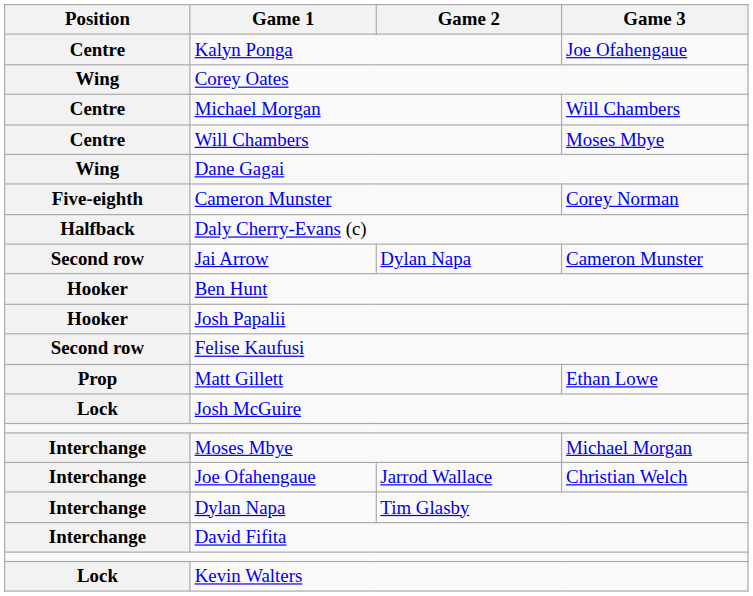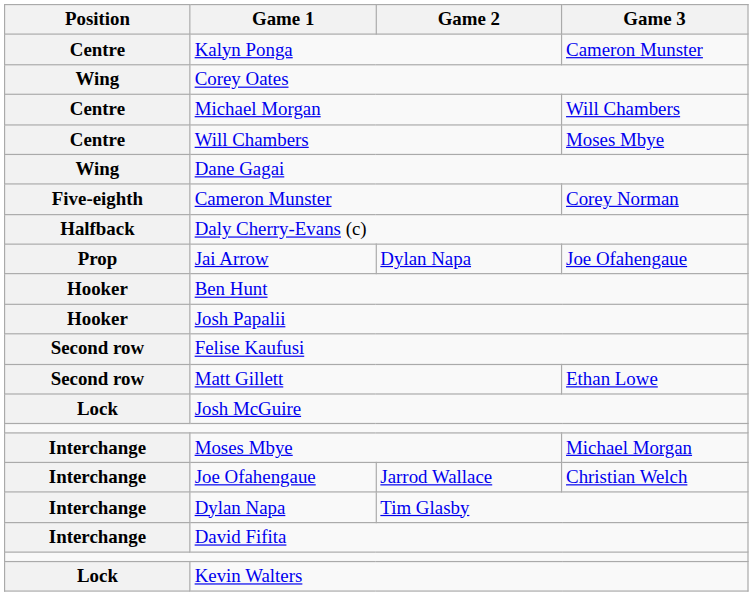 <table class="wikitable">
 <tr>
 <th style="width:150px;">Position</th>
 <th style="width:150px;">Game 1</th>
 <th style="width:150px;">Game 2</th>
 <th style="width:150px;">Game 3</th>
 </tr>
 <tr>
 <th>Centre</th>
 <td colspan="2"> <a href='#'>Kalyn Ponga</a></td>
-<td> <a href='#'>Joe Ofahengaue</a></td>
+<td> <a href='#'>Cameron Munster</a></td>
 </tr>
 <tr>
 <th>Wing</th>
 <td colspan="3"> <a href='#'>Corey Oates</a></td>
 </tr>
 <tr>
 <th>Centre</th>
 <td colspan="2"> <a href='#'>Michael Morgan</a></td>
 <td> <a href='#'>Will Chambers</a></td>
 </tr>
 <tr>
 <th>Centre</th>
 <td colspan="2"> <a href='#'>Will Chambers</a></td>
 <td> <a href='#'>Moses Mbye</a></td>
 </tr>
 <tr>
 <th>Wing</th>
 <td colspan="3"> <a href='#'>Dane Gagai</a></td>
 </tr>
 <tr>
 <th>Five-eighth</th>
 <td colspan="2"> <a href='#'>Cameron Munster</a></td>
 <td> <a href='#'>Corey Norman</a></td>
 </tr>
 <tr>
 <th>Halfback</th>
 <td colspan="3"> <a href='#'>Daly Cherry-Evans</a> (c)</td>
 </tr>
 <tr>
-<th>Second row</th>
+<th>Prop</th>
 <td> <a href='#'>Jai Arrow</a></td>
 <td> <a href='#'>Dylan Napa</a></td>
-<td> <a href='#'>Cameron Munster</a></td>
+<td> <a href='#'>Joe Ofahengaue</a></td>
 </tr>
 <tr>
 <th>Hooker</th>
 <td colspan="3"> <a href='#'>Ben Hunt</a></td>
 </tr>
 <tr>
 <th>Hooker</th>
 <td colspan="3"><small></small> <a href='#'>Josh Papalii</a></td>
 </tr>
 <tr>
 <th>Second row</th>
 <td colspan="3"> <a href='#'>Felise Kaufusi</a></td>
 </tr>
 <tr>
-<th>Prop</th>
+<th>Second row</th>
 <td colspan="2"> <a href='#'>Matt Gillett</a></td>
 <td><small></small> <a href='#'>Ethan Lowe</a></td>
 </tr>
 <tr>
 <th>Lock</th>
 <td colspan="3"> <a href='#'>Josh McGuire</a></td>
 </tr>
 <tr>
 <td colspan="4"></td>
 </tr>
 <tr>
 <th>Interchange</th>
 <td colspan="2"> <a href='#'>Moses Mbye</a></td>
 <td> <a href='#'>Michael Morgan</a></td>
 </tr>
 <tr>
 <th>Interchange</th>
 <td> <a href='#'>Joe Ofahengaue</a></td>
 <td> <a href='#'>Jarrod Wallace</a></td>
 <td colspan="1"> <a href='#'>Christian Welch</a></td>
 </tr>
 <tr>
 <th>Interchange</th>
 <td> <a href='#'>Dylan Napa</a></td>
 <td colspan="2"> <a href='#'>Tim Glasby</a></td>
 </tr>
 <tr>
 <th>Interchange</th>
 <td colspan="3"> <a href='#'>David Fifita</a></td>
 </tr>
 <tr>
 <td colspan="4"></td>
 </tr>
 <tr>
 <th>Lock</th>
 <td colspan="3"> <a href='#'>Kevin Walters</a></td>
 </tr>
 </table>
